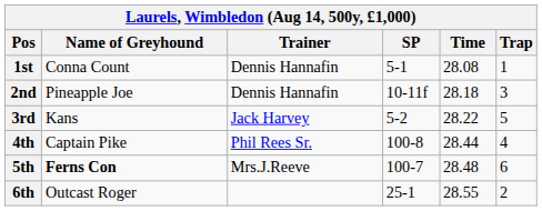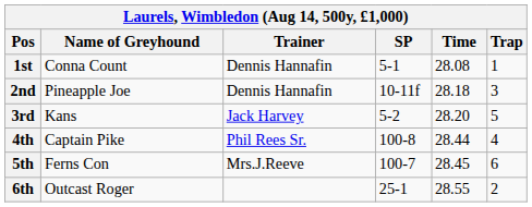 <table class="wikitable">
 <tr>
 <th colspan="6"><a href='#'>Laurels</a>, <a href='#'>Wimbledon</a> (Aug 14, 500y, £1,000)</th>
 </tr>
 <tr>
 <th width=30>Pos</th>
 <th width=180>Name of Greyhound</th>
 <th width=150>Trainer</th>
 <th width=50>SP</th>
 <th width=50>Time</th>
 <th width=30>Trap</th>
 </tr>
 <tr>
 <th>1st</th>
 <td>Conna Count</td>
 <td>Dennis Hannafin</td>
 <td>5-1</td>
 <td>28.08</td>
 <td>1</td>
 </tr>
 <tr>
 <th>2nd</th>
 <td>Pineapple Joe</td>
 <td>Dennis Hannafin</td>
 <td>10-11f</td>
 <td>28.18</td>
 <td>3</td>
 </tr>
 <tr>
 <th>3rd</th>
 <td>Kans</td>
 <td><a href='#'>Jack Harvey</a></td>
 <td>5-2</td>
-<td>28.22</td>
+<td>28.20</td>
 <td>5</td>
 </tr>
 <tr>
 <th>4th</th>
 <td>Captain Pike</td>
 <td><a href='#'>Phil Rees Sr.</a></td>
 <td>100-8</td>
 <td>28.44</td>
 <td>4</td>
 </tr>
 <tr>
 <th>5th</th>
-<td><strong>Ferns Con</strong></td>
+<td>Ferns Con</td>
 <td>Mrs.J.Reeve</td>
 <td>100-7</td>
-<td>28.48</td>
+<td>28.45</td>
 <td>6</td>
 </tr>
 <tr>
 <th>6th</th>
 <td>Outcast Roger</td>
 <td></td>
 <td>25-1</td>
 <td>28.55</td>
 <td>2</td>
 </tr>
 </table>
